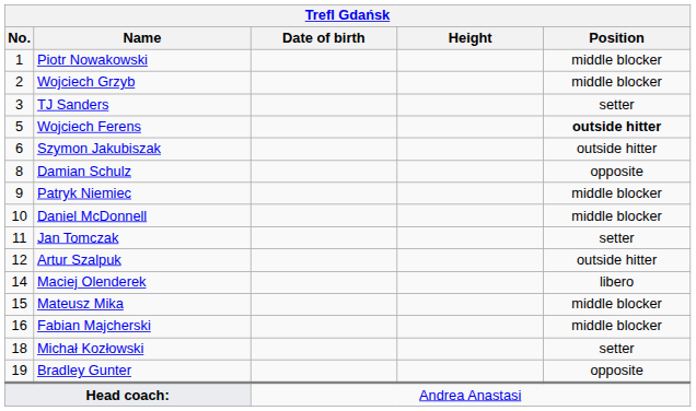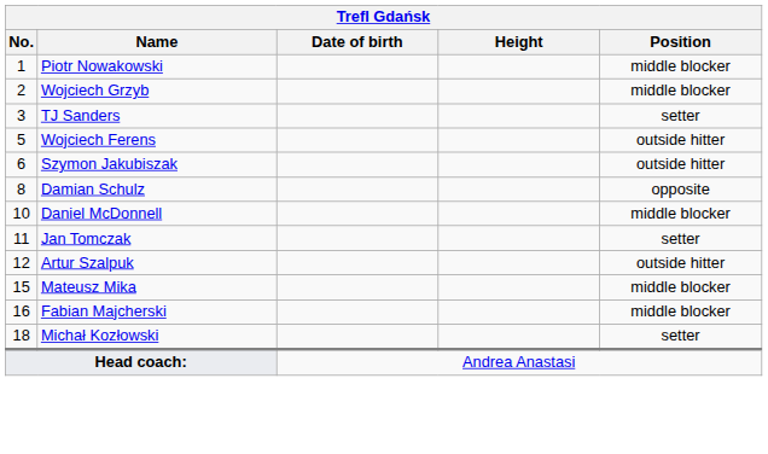 <table class="wikitable collapsible collapsed" style="font-size:100%; text-align:center">
 <tr>
 <th colspan=5 style="width:30em"><a href='#'>Trefl Gdańsk</a></th>
 </tr>
 <tr>
 <th>No.</th>
 <th style="width:15em">Name</th>
 <th style="width:10em">Date of birth</th>
 <th style="width:10em">Height</th>
 <th style="width:10em">Position</th>
 </tr>
 <tr>
 <td>1</td>
 <td align=left> <a href='#'>Piotr Nowakowski</a></td>
 <td align=right></td>
 <td></td>
 <td>middle blocker</td>
 </tr>
 <tr>
 <td>2</td>
 <td align=left> <a href='#'>Wojciech Grzyb</a></td>
 <td align=right></td>
 <td></td>
 <td>middle blocker</td>
 </tr>
 <tr>
 <td>3</td>
 <td align=left> <a href='#'>TJ Sanders</a></td>
 <td align=right></td>
 <td></td>
 <td>setter</td>
 </tr>
 <tr>
 <td>5</td>
 <td align=left> <a href='#'>Wojciech Ferens</a></td>
 <td align=right></td>
 <td></td>
-<td><strong>outside hitter</strong></td>
+<td>outside hitter</td>
 </tr>
 <tr>
 <td>6</td>
 <td align=left> <a href='#'>Szymon Jakubiszak</a></td>
 <td align=right></td>
 <td></td>
 <td>outside hitter</td>
 </tr>
 <tr>
 <td>8</td>
 <td align=left> <a href='#'>Damian Schulz</a></td>
 <td align=right></td>
 <td></td>
 <td>opposite</td>
-</tr>
-<tr>
-<td>9</td>
-<td align=left> <a href='#'>Patryk Niemiec</a></td>
-<td align=right></td>
-<td></td>
-<td>middle blocker</td>
 </tr>
 <tr>
 <td>10</td>
 <td align=left> <a href='#'>Daniel McDonnell</a></td>
 <td align=right></td>
 <td></td>
 <td>middle blocker</td>
 </tr>
 <tr>
 <td>11</td>
 <td align=left> <a href='#'>Jan Tomczak</a></td>
 <td align=right></td>
 <td></td>
 <td>setter</td>
 </tr>
 <tr>
 <td>12</td>
 <td align=left> <a href='#'>Artur Szalpuk</a></td>
 <td align=right></td>
 <td></td>
 <td>outside hitter</td>
 </tr>
 <tr>
-<td>14</td>
-<td align=left> <a href='#'>Maciej Olenderek</a></td>
-<td align=right></td>
-<td></td>
-<td>libero</td>
-</tr>
-<tr>
 <td>15</td>
 <td align=left> <a href='#'>Mateusz Mika</a></td>
 <td align=right></td>
 <td></td>
 <td>middle blocker</td>
 </tr>
 <tr>
 <td>16</td>
 <td align=left> <a href='#'>Fabian Majcherski</a></td>
 <td align=right></td>
 <td></td>
 <td>middle blocker</td>
 </tr>
 <tr>
 <td>18</td>
 <td align=left> <a href='#'>Michał Kozłowski</a></td>
 <td align=right></td>
 <td></td>
 <td>setter</td>
 </tr>
-<tr>
-<td>19</td>
-<td align=left> <a href='#'>Bradley Gunter</a></td>
-<td align=right></td>
-<td></td>
-<td>opposite</td>
-</tr>
 <tr style="border-top: 3px solid grey">
 <td colspan=2 style="background:#EAECF0"><strong>Head coach:</strong></td>
 <td colspan=3> <a href='#'>Andrea Anastasi</a></td>
 </tr>
 </table>
